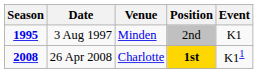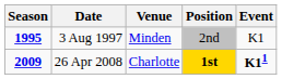 <table class="wikitable" style="text-align:center; font-size:95%;">
 <tr>
 <th>Season</th>
 <th>Date</th>
 <th>Venue</th>
 <th>Position</th>
 <th>Event</th>
 </tr>
 <tr>
 <td><strong><a href='#'>1995</a></strong></td>
 <td align=right>3 Aug 1997</td>
 <td align=left><a href='#'>Minden</a></td>
 <td bgcolor=silver>2nd</td>
 <td>K1</td>
 </tr>
 <tr>
-<td><strong><a href='#'>2008</a></strong></td>
+<td><strong><a href='#'>2009</a></strong></td>
 <td align=right>26 Apr 2008</td>
 <td align=left><a href='#'>Charlotte</a></td>
 <td bgcolor=gold><strong>1st</strong></td>
-<td>K1<sup><a href='#'>1</a></sup></td>
+<td><strong>K1<sup><a href='#'>1</a></sup></strong></td>
 </tr>
 </table>
